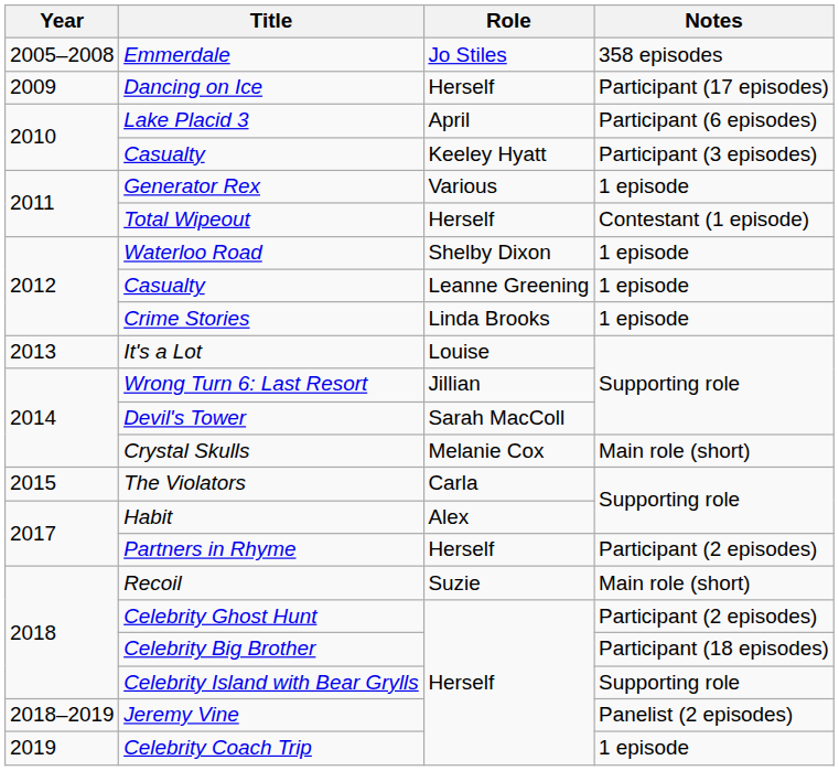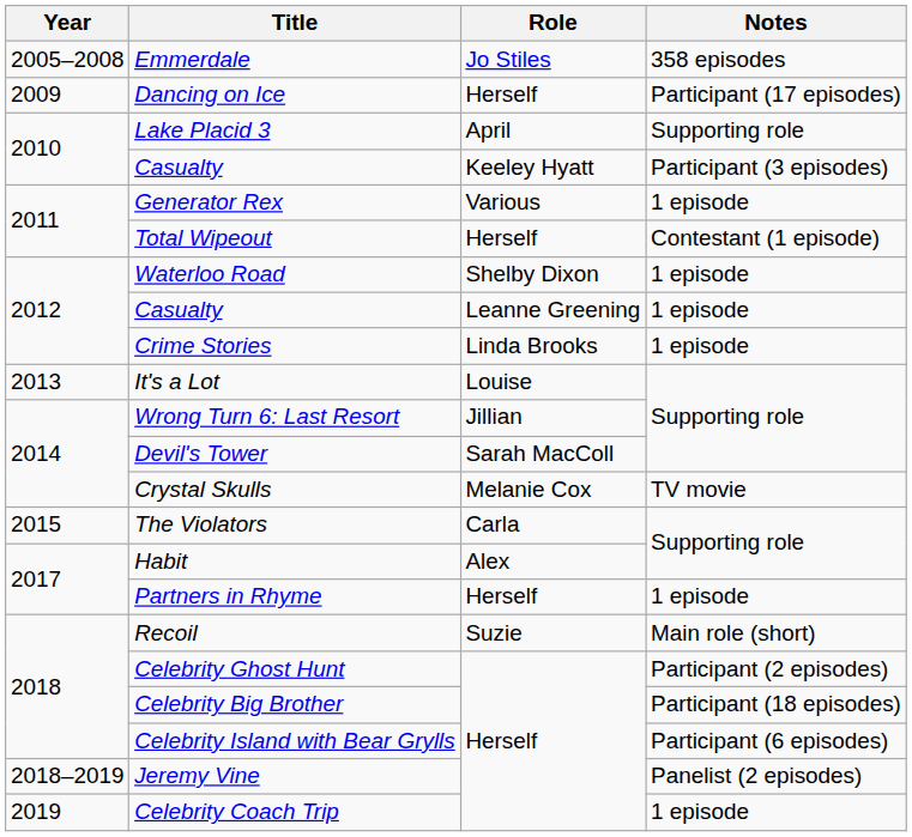 <table class="wikitable sortable">
 <tr>
 <th>Year</th>
 <th>Title</th>
 <th>Role</th>
 <th class="unsortable">Notes</th>
 </tr>
 <tr>
 <td>2005–2008</td>
 <td><em><a href='#'>Emmerdale</a></em></td>
 <td><a href='#'>Jo Stiles</a></td>
 <td>358 episodes</td>
 </tr>
 <tr>
 <td>2009</td>
 <td><em><a href='#'>Dancing on Ice</a></em></td>
 <td>Herself</td>
 <td>Participant (17 episodes)</td>
 </tr>
 <tr>
 <td rowspan=2>2010</td>
 <td><em><a href='#'>Lake Placid 3</a></em></td>
 <td>April</td>
-<td>Participant (6 episodes)</td>
+<td>Supporting role</td>
 </tr>
 <tr>
 <td><em><a href='#'>Casualty</a></em></td>
 <td>Keeley Hyatt</td>
 <td>Participant (3 episodes)</td>
 </tr>
 <tr>
 <td rowspan=2>2011</td>
 <td><em><a href='#'>Generator Rex</a></em></td>
 <td>Various</td>
 <td>1 episode</td>
 </tr>
 <tr>
 <td><em><a href='#'>Total Wipeout</a></em></td>
 <td>Herself</td>
 <td>Contestant (1 episode)</td>
 </tr>
 <tr>
 <td rowspan=3>2012</td>
 <td><em><a href='#'>Waterloo Road</a></em></td>
 <td>Shelby Dixon</td>
 <td>1 episode</td>
 </tr>
 <tr>
 <td><em><a href='#'>Casualty</a></em></td>
 <td>Leanne Greening</td>
 <td>1 episode</td>
 </tr>
 <tr>
 <td><em><a href='#'>Crime Stories</a></em></td>
 <td>Linda Brooks</td>
 <td>1 episode</td>
 </tr>
 <tr>
 <td>2013</td>
 <td><em>It's a Lot</em></td>
 <td>Louise</td>
 <td rowspan=3>Supporting role</td>
 </tr>
 <tr>
 <td rowspan=3>2014</td>
 <td><em><a href='#'>Wrong Turn 6: Last Resort</a></em></td>
 <td>Jillian</td>
 </tr>
 <tr>
 <td><em><a href='#'>Devil's Tower</a></em></td>
 <td>Sarah MacColl</td>
 </tr>
 <tr>
 <td><em>Crystal Skulls</em></td>
 <td>Melanie Cox</td>
-<td>Main role (short)</td>
+<td>TV movie</td>
 </tr>
 <tr>
 <td>2015</td>
 <td><em>The Violators</em></td>
 <td>Carla</td>
 <td rowspan=2>Supporting role</td>
 </tr>
 <tr>
 <td rowspan=2>2017</td>
 <td><em>Habit</em></td>
 <td>Alex</td>
 </tr>
 <tr>
 <td><em><a href='#'>Partners in Rhyme</a></em></td>
 <td>Herself</td>
-<td>Participant (2 episodes)</td>
+<td>1 episode</td>
 </tr>
 <tr>
 <td rowspan=4>2018</td>
 <td><em>Recoil</em></td>
 <td>Suzie</td>
 <td>Main role (short)</td>
 </tr>
 <tr>
 <td><em><a href='#'>Celebrity Ghost Hunt</a></em></td>
 <td rowspan=5>Herself</td>
 <td>Participant (2 episodes)</td>
 </tr>
 <tr>
 <td><em><a href='#'>Celebrity Big Brother</a></em></td>
 <td>Participant (18 episodes)</td>
 </tr>
 <tr>
 <td><em><a href='#'>Celebrity Island with Bear Grylls</a></em></td>
-<td>Supporting role</td>
+<td>Participant (6 episodes)</td>
 </tr>
 <tr>
 <td>2018–2019</td>
 <td><em><a href='#'>Jeremy Vine</a></em></td>
 <td>Panelist (2 episodes)</td>
 </tr>
 <tr>
 <td>2019</td>
 <td><em><a href='#'>Celebrity Coach Trip</a></em></td>
 <td>1 episode</td>
 </tr>
 </table>
